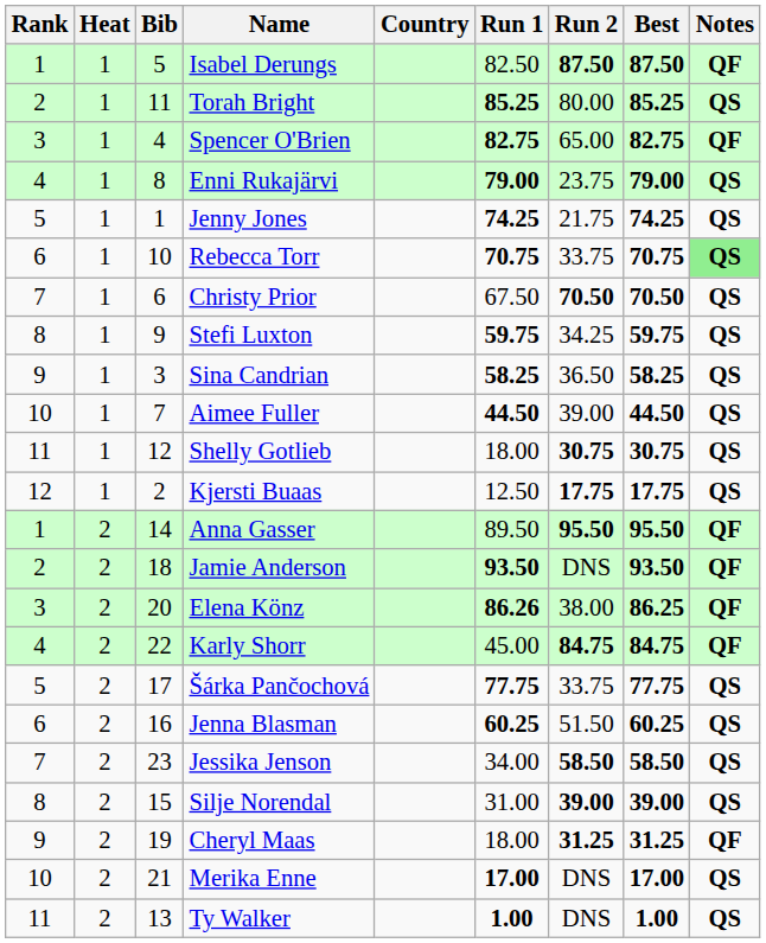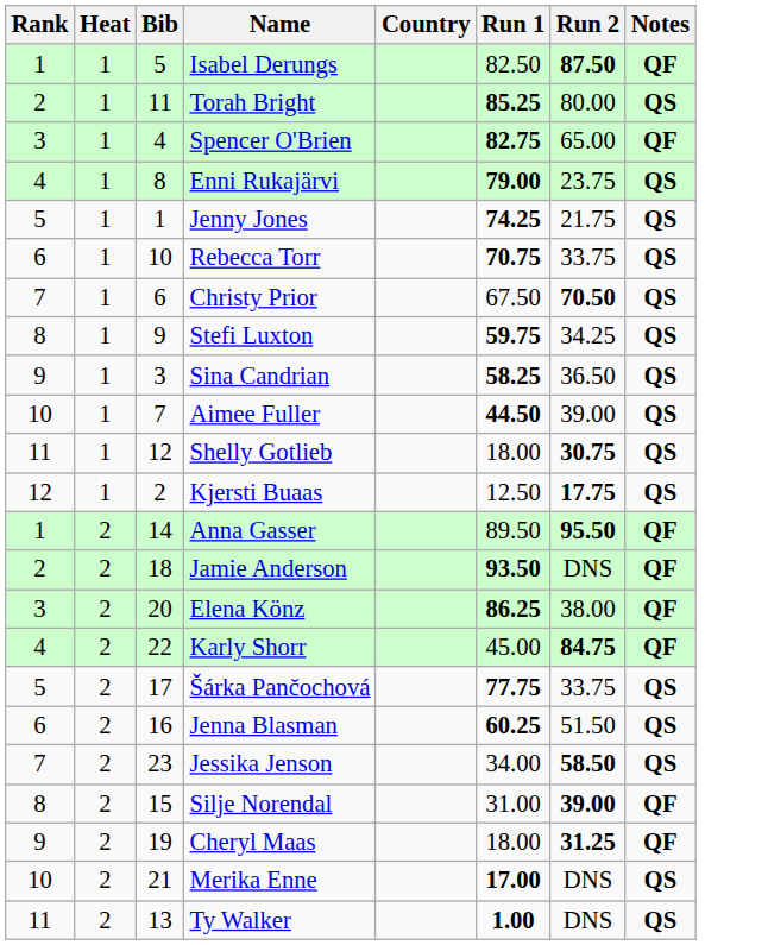 <table class="wikitable sortable" style="text-align:center">
 <tr>
 <th>Rank</th>
 <th>Heat</th>
 <th>Bib</th>
 <th>Name</th>
 <th>Country</th>
 <th>Run 1</th>
 <th>Run 2</th>
-<th>Best</th>
 <th>Notes</th>
 </tr>
 <tr style="background:#cfc;">
 <td>1</td>
 <td>1</td>
 <td>5</td>
 <td align=left><a href='#'>Isabel Derungs</a></td>
 <td align=left></td>
 <td>82.50</td>
-<td><strong>87.50</strong></td>
 <td><strong>87.50</strong></td>
 <td><strong>QF</strong></td>
 </tr>
 <tr style="background:#cfc;">
 <td>2</td>
 <td>1</td>
 <td>11</td>
 <td align=left><a href='#'>Torah Bright</a></td>
 <td align=left></td>
 <td><strong>85.25</strong></td>
 <td>80.00</td>
-<td><strong>85.25</strong></td>
 <td><strong>QS</strong></td>
 </tr>
 <tr style="background:#cfc;">
 <td>3</td>
 <td>1</td>
 <td>4</td>
 <td align=left><a href='#'>Spencer O'Brien</a></td>
 <td align=left></td>
 <td><strong>82.75</strong></td>
 <td>65.00</td>
-<td><strong>82.75</strong></td>
 <td><strong>QF</strong></td>
 </tr>
 <tr style="background:#cfc;">
 <td>4</td>
 <td>1</td>
 <td>8</td>
 <td align=left><a href='#'>Enni Rukajärvi</a></td>
 <td align=left></td>
 <td><strong>79.00</strong></td>
 <td>23.75</td>
-<td><strong>79.00</strong></td>
 <td><strong>QS</strong></td>
 </tr>
 <tr>
 <td>5</td>
 <td>1</td>
 <td>1</td>
 <td align=left><a href='#'>Jenny Jones</a></td>
 <td align=left></td>
 <td><strong>74.25</strong></td>
 <td>21.75</td>
-<td><strong>74.25</strong></td>
 <td><strong>QS</strong></td>
 </tr>
 <tr>
 <td>6</td>
 <td>1</td>
 <td>10</td>
 <td align=left><a href='#'>Rebecca Torr</a></td>
 <td align=left></td>
 <td><strong>70.75</strong></td>
 <td>33.75</td>
-<td><strong>70.75</strong></td>
-<td style="background: lightgreen;"><strong>QS</strong></td>
+<td><strong>QS</strong></td>
 </tr>
 <tr>
 <td>7</td>
 <td>1</td>
 <td>6</td>
 <td align=left><a href='#'>Christy Prior</a></td>
 <td align=left></td>
 <td>67.50</td>
-<td><strong>70.50</strong></td>
 <td><strong>70.50</strong></td>
 <td><strong>QS</strong></td>
 </tr>
 <tr>
 <td>8</td>
 <td>1</td>
 <td>9</td>
 <td align=left><a href='#'>Stefi Luxton</a></td>
 <td align=left></td>
 <td><strong>59.75</strong></td>
 <td>34.25</td>
-<td><strong>59.75</strong></td>
 <td><strong>QS</strong></td>
 </tr>
 <tr>
 <td>9</td>
 <td>1</td>
 <td>3</td>
 <td align=left><a href='#'>Sina Candrian</a></td>
 <td align=left></td>
 <td><strong>58.25</strong></td>
 <td>36.50</td>
-<td><strong>58.25</strong></td>
 <td><strong>QS</strong></td>
 </tr>
 <tr>
 <td>10</td>
 <td>1</td>
 <td>7</td>
 <td align=left><a href='#'>Aimee Fuller</a></td>
 <td align=left></td>
 <td><strong>44.50</strong></td>
 <td>39.00</td>
-<td><strong>44.50</strong></td>
 <td><strong>QS</strong></td>
 </tr>
 <tr>
 <td>11</td>
 <td>1</td>
 <td>12</td>
 <td align=left><a href='#'>Shelly Gotlieb</a></td>
 <td align=left></td>
 <td>18.00</td>
-<td><strong>30.75</strong></td>
 <td><strong>30.75</strong></td>
 <td><strong>QS</strong></td>
 </tr>
 <tr>
 <td>12</td>
 <td>1</td>
 <td>2</td>
 <td align=left><a href='#'>Kjersti Buaas</a></td>
 <td align=left></td>
 <td>12.50</td>
 <td><strong>17.75</strong></td>
-<td><strong>17.75</strong></td>
 <td><strong>QS</strong></td>
 </tr>
 <tr style="background:#cfc;">
 <td>1</td>
 <td>2</td>
 <td>14</td>
 <td align=left><a href='#'>Anna Gasser</a></td>
 <td align=left></td>
 <td>89.50</td>
-<td><strong>95.50</strong></td>
 <td><strong>95.50</strong></td>
 <td><strong>QF</strong></td>
 </tr>
 <tr style="background:#cfc;">
 <td>2</td>
 <td>2</td>
 <td>18</td>
 <td align=left><a href='#'>Jamie Anderson</a></td>
 <td align=left></td>
 <td><strong>93.50</strong></td>
 <td>DNS</td>
-<td><strong>93.50</strong></td>
 <td><strong>QF</strong></td>
 </tr>
 <tr style="background:#cfc;">
 <td>3</td>
 <td>2</td>
 <td>20</td>
 <td align=left><a href='#'>Elena Könz</a></td>
 <td align=left></td>
-<td><strong>86.26</strong></td>
+<td><strong>86.25</strong></td>
 <td>38.00</td>
-<td><strong>86.25</strong></td>
 <td><strong>QF</strong></td>
 </tr>
 <tr style="background:#cfc;">
 <td>4</td>
 <td>2</td>
 <td>22</td>
 <td align=left><a href='#'>Karly Shorr</a></td>
 <td align=left></td>
 <td>45.00</td>
-<td><strong>84.75</strong></td>
 <td><strong>84.75</strong></td>
 <td><strong>QF</strong></td>
 </tr>
 <tr>
 <td>5</td>
 <td>2</td>
 <td>17</td>
 <td align=left><a href='#'>Šárka Pančochová</a></td>
 <td align=left></td>
 <td><strong>77.75</strong></td>
 <td>33.75</td>
-<td><strong>77.75</strong></td>
 <td><strong>QS</strong></td>
 </tr>
 <tr>
 <td>6</td>
 <td>2</td>
 <td>16</td>
 <td align=left><a href='#'>Jenna Blasman</a></td>
 <td align=left></td>
 <td><strong>60.25</strong></td>
 <td>51.50</td>
-<td><strong>60.25</strong></td>
 <td><strong>QS</strong></td>
 </tr>
 <tr>
 <td>7</td>
 <td>2</td>
 <td>23</td>
 <td align=left><a href='#'>Jessika Jenson</a></td>
 <td align=left></td>
 <td>34.00</td>
-<td><strong>58.50</strong></td>
 <td><strong>58.50</strong></td>
 <td><strong>QS</strong></td>
 </tr>
 <tr>
 <td>8</td>
 <td>2</td>
 <td>15</td>
 <td align=left><a href='#'>Silje Norendal</a></td>
 <td align=left></td>
 <td>31.00</td>
 <td><strong>39.00</strong></td>
-<td><strong>39.00</strong></td>
-<td><strong>QS</strong></td>
+<td><strong>QF</strong></td>
 </tr>
 <tr>
 <td>9</td>
 <td>2</td>
 <td>19</td>
 <td align=left><a href='#'>Cheryl Maas</a></td>
 <td align=left></td>
 <td>18.00</td>
-<td><strong>31.25</strong></td>
 <td><strong>31.25</strong></td>
 <td><strong>QF</strong></td>
 </tr>
 <tr>
 <td>10</td>
 <td>2</td>
 <td>21</td>
 <td align=left><a href='#'>Merika Enne</a></td>
 <td align=left></td>
 <td><strong>17.00</strong></td>
 <td>DNS</td>
-<td><strong>17.00</strong></td>
 <td><strong>QS</strong></td>
 </tr>
 <tr>
 <td>11</td>
 <td>2</td>
 <td>13</td>
 <td align=left><a href='#'>Ty Walker</a></td>
 <td align=left></td>
 <td><strong>1.00</strong></td>
 <td>DNS</td>
-<td><strong>1.00</strong></td>
 <td><strong>QS</strong></td>
 </tr>
 </table>
